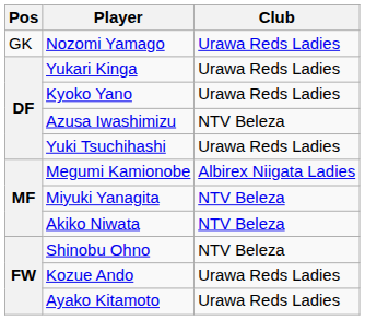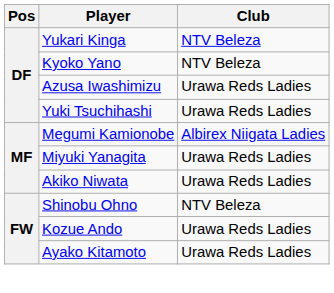 <table class="wikitable">
 <tr>
 <th>Pos</th>
 <th>Player</th>
 <th>Club</th>
 </tr>
 <tr>
-<td>GK</td>
-<td> <a href='#'>Nozomi Yamago</a></td>
-<td><a href='#'>Urawa Reds Ladies</a></td>
-</tr>
-<tr>
 <th rowspan=4>DF</th>
 <td> <a href='#'>Yukari Kinga</a></td>
-<td Urawa Red Diamonds Ladies>Urawa Reds Ladies</td>
+<td><a href='#'>NTV Beleza</a></td>
 </tr>
 <tr>
 <td> <a href='#'>Kyoko Yano</a></td>
-<td Urawa Red Diamonds Ladies>Urawa Reds Ladies</td>
+<td>NTV Beleza</td>
 </tr>
 <tr>
 <td> <a href='#'>Azusa Iwashimizu</a></td>
-<td>NTV Beleza</td>
+<td Urawa Red Diamonds Ladies>Urawa Reds Ladies</td>
 </tr>
 <tr>
 <td> <a href='#'>Yuki Tsuchihashi</a></td>
 <td Urawa Red Diamonds Ladies>Urawa Reds Ladies</td>
 </tr>
 <tr>
 <th rowspan=3>MF</th>
 <td> <a href='#'>Megumi Kamionobe</a></td>
 <td><a href='#'>Albirex Niigata Ladies</a></td>
 </tr>
 <tr>
 <td> <a href='#'>Miyuki Yanagita</a></td>
-<td><a href='#'>NTV Beleza</a></td>
+<td Urawa Red Diamonds Ladies>Urawa Reds Ladies</td>
 </tr>
 <tr>
 <td> <a href='#'>Akiko Niwata</a></td>
-<td><a href='#'>NTV Beleza</a></td>
+<td Urawa Red Diamonds Ladies>Urawa Reds Ladies</td>
 </tr>
 <tr>
 <th rowspan=3>FW</th>
 <td> <a href='#'>Shinobu Ohno</a></td>
 <td>NTV Beleza</td>
 </tr>
 <tr>
 <td> <a href='#'>Kozue Ando</a></td>
 <td Urawa Red Diamonds Ladies>Urawa Reds Ladies</td>
 </tr>
 <tr>
 <td> <a href='#'>Ayako Kitamoto</a></td>
 <td Urawa Red Diamonds Ladies>Urawa Reds Ladies</td>
 </tr>
 </table>
